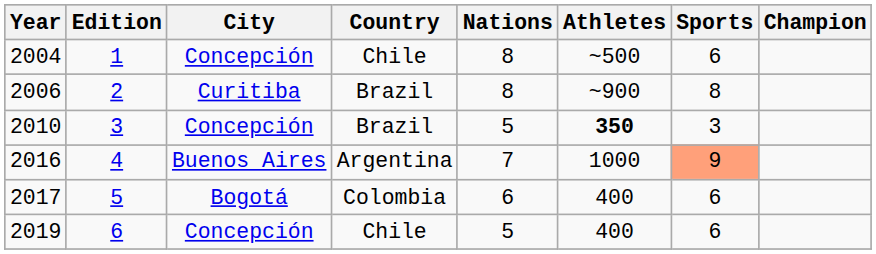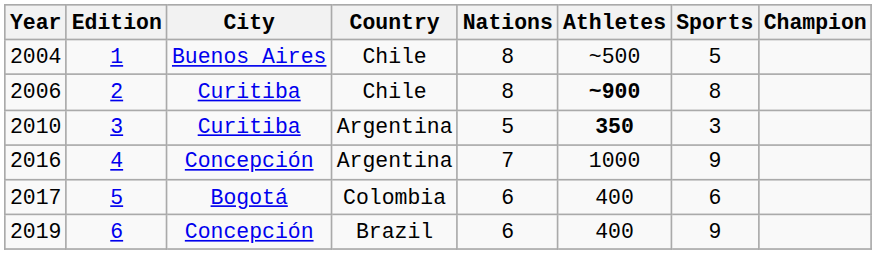 <table class="wikitable" style="text-align:center">
 <tr>
 <th>Year</th>
 <th>Edition</th>
 <th>City</th>
 <th>Country</th>
 <th>Nations</th>
 <th>Athletes</th>
 <th>Sports</th>
 <th>Champion</th>
 </tr>
 <tr>
 <td>2004</td>
 <td><a href='#'>1</a></td>
-<td><a href='#'>Concepción</a></td>
+<td><a href='#'>Buenos Aires</a></td>
 <td>Chile</td>
 <td>8</td>
 <td>~500</td>
-<td>6</td>
+<td>5</td>
 </tr>
 <tr>
 <td>2006</td>
 <td><a href='#'>2</a></td>
 <td><a href='#'>Curitiba</a></td>
-<td>Brazil</td>
+<td>Chile</td>
 <td>8</td>
-<td>~900</td>
+<td><strong>~900</strong></td>
 <td>8</td>
 <td align=left></td>
 </tr>
 <tr>
 <td>2010</td>
 <td><a href='#'>3</a></td>
-<td><a href='#'>Concepción</a></td>
-<td>Brazil</td>
+<td><a href='#'>Curitiba</a></td>
+<td>Argentina</td>
 <td>5</td>
 <td><strong>350</strong></td>
 <td>3</td>
 <td align=left></td>
 </tr>
 <tr>
 <td>2016</td>
 <td><a href='#'>4</a></td>
-<td><a href='#'>Buenos Aires</a></td>
+<td><a href='#'>Concepción</a></td>
 <td>Argentina</td>
 <td>7</td>
 <td>1000</td>
-<td style="background: lightsalmon;">9</td>
+<td>9</td>
 <td align=left></td>
 </tr>
 <tr>
 <td>2017</td>
 <td><a href='#'>5</a></td>
 <td><a href='#'>Bogotá</a></td>
 <td>Colombia</td>
 <td>6</td>
 <td>400</td>
 <td>6</td>
 <td align=left></td>
 </tr>
 <tr>
 <td>2019</td>
 <td><a href='#'>6</a></td>
 <td><a href='#'>Concepción</a></td>
-<td>Chile</td>
-<td>5</td>
+<td>Brazil</td>
+<td>6</td>
 <td>400</td>
-<td>6</td>
+<td>9</td>
 <td align=left></td>
 </tr>
 </table>
